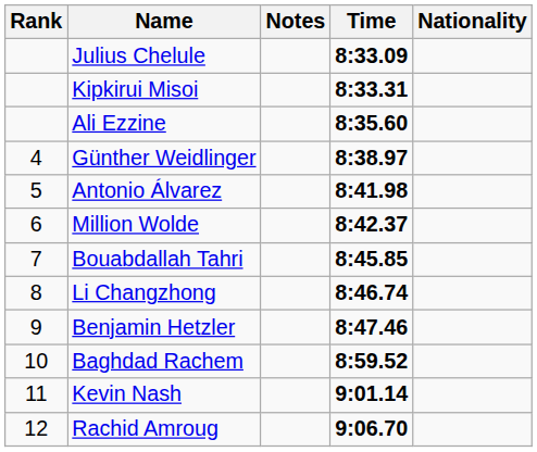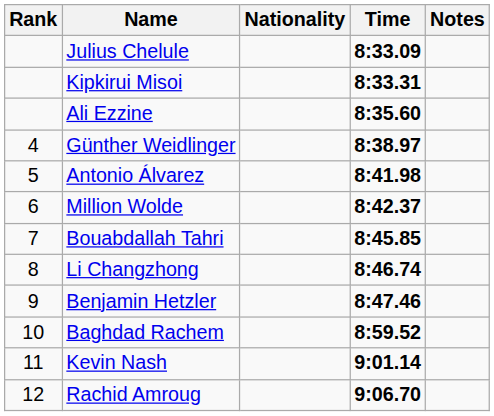 <table class="wikitable sortable" style="text-align:center">
 <tr>
 <th>Rank</th>
 <th>Name</th>
+<th>Nationality</th>
+<th>Time</th>
 <th>Notes</th>
-<th>Time</th>
-<th>Nationality</th>
 </tr>
 <tr>
 <td></td>
 <td align=left><a href='#'>Julius Chelule</a></td>
+<td align=left></td>
+<td><strong>8:33.09</strong></td>
 <td></td>
-<td><strong>8:33.09</strong></td>
-<td align=left></td>
 </tr>
 <tr>
 <td></td>
 <td align=left><a href='#'>Kipkirui Misoi</a></td>
+<td align=left></td>
+<td><strong>8:33.31</strong></td>
 <td></td>
-<td><strong>8:33.31</strong></td>
-<td align=left></td>
 </tr>
 <tr>
 <td></td>
 <td align=left><a href='#'>Ali Ezzine</a></td>
+<td align=left></td>
+<td><strong>8:35.60</strong></td>
 <td></td>
-<td><strong>8:35.60</strong></td>
-<td align=left></td>
 </tr>
 <tr>
 <td>4</td>
 <td align=left><a href='#'>Günther Weidlinger</a></td>
+<td align=left></td>
+<td><strong>8:38.97</strong></td>
 <td></td>
-<td><strong>8:38.97</strong></td>
-<td align=left></td>
 </tr>
 <tr>
 <td>5</td>
 <td align=left><a href='#'>Antonio Álvarez</a></td>
+<td align=left></td>
+<td><strong>8:41.98</strong></td>
 <td></td>
-<td><strong>8:41.98</strong></td>
-<td align=left></td>
 </tr>
 <tr>
 <td>6</td>
 <td align=left><a href='#'>Million Wolde</a></td>
+<td align=left></td>
+<td><strong>8:42.37</strong></td>
 <td></td>
-<td><strong>8:42.37</strong></td>
-<td align=left></td>
 </tr>
 <tr>
 <td>7</td>
 <td align=left><a href='#'>Bouabdallah Tahri</a></td>
+<td align=left></td>
+<td><strong>8:45.85</strong></td>
 <td></td>
-<td><strong>8:45.85</strong></td>
-<td align=left></td>
 </tr>
 <tr>
 <td>8</td>
 <td align=left><a href='#'>Li Changzhong</a></td>
+<td align=left></td>
+<td><strong>8:46.74</strong></td>
 <td></td>
-<td><strong>8:46.74</strong></td>
-<td align=left></td>
 </tr>
 <tr>
 <td>9</td>
 <td align=left><a href='#'>Benjamin Hetzler</a></td>
+<td align=left></td>
+<td><strong>8:47.46</strong></td>
 <td></td>
-<td><strong>8:47.46</strong></td>
-<td align=left></td>
 </tr>
 <tr>
 <td>10</td>
 <td align=left><a href='#'>Baghdad Rachem</a></td>
+<td align=left></td>
+<td><strong>8:59.52</strong></td>
 <td></td>
-<td><strong>8:59.52</strong></td>
-<td align=left></td>
 </tr>
 <tr>
 <td>11</td>
 <td align=left><a href='#'>Kevin Nash</a></td>
+<td align=left></td>
+<td><strong>9:01.14</strong></td>
 <td></td>
-<td><strong>9:01.14</strong></td>
-<td align=left></td>
 </tr>
 <tr>
 <td>12</td>
 <td align=left><a href='#'>Rachid Amroug</a></td>
+<td align=left></td>
+<td><strong>9:06.70</strong></td>
 <td></td>
-<td><strong>9:06.70</strong></td>
-<td align=left></td>
 </tr>
 </table>
